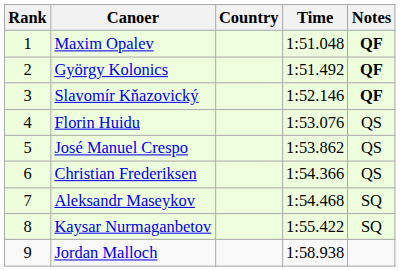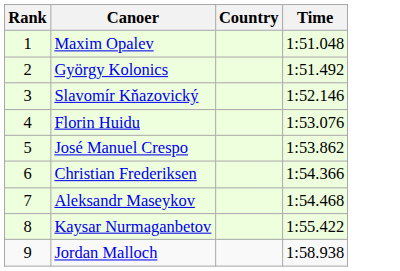 <table class="wikitable sortable">
 <tr>
 <th rowspan=1>Rank</th>
 <th rowspan=1>Canoer</th>
 <th rowspan=1>Country</th>
 <th rowspan=1>Time</th>
-<th rowspan=1>Notes</th>
 </tr>
 <tr bgcolor = "eeffdd">
 <td align="center">1</td>
 <td align="left"><a href='#'>Maxim Opalev</a></td>
 <td align="left"></td>
 <td align="center">1:51.048</td>
-<td align="center"><strong>QF</strong></td>
 </tr>
 <tr bgcolor = "eeffdd">
 <td align="center">2</td>
 <td align="left"><a href='#'>György Kolonics</a></td>
 <td align="left"></td>
 <td align="center">1:51.492</td>
-<td align="center"><strong>QF</strong></td>
 </tr>
 <tr bgcolor = "eeffdd">
 <td align="center">3</td>
 <td align="left"><a href='#'>Slavomír Kňazovický</a></td>
 <td align="left"></td>
 <td align="center">1:52.146</td>
-<td align="center"><strong>QF</strong></td>
 </tr>
 <tr bgcolor = "eeffdd">
 <td align="center">4</td>
 <td align="left"><a href='#'>Florin Huidu</a></td>
 <td align="left"></td>
 <td align="center">1:53.076</td>
-<td align="center">QS</td>
 </tr>
 <tr bgcolor = "eeffdd">
 <td align="center">5</td>
 <td align="left"><a href='#'>José Manuel Crespo</a></td>
 <td align="left"></td>
 <td align="center">1:53.862</td>
-<td align="center">QS</td>
 </tr>
 <tr bgcolor = "eeffdd">
 <td align="center">6</td>
 <td align="left"><a href='#'>Christian Frederiksen</a></td>
 <td align="left"></td>
 <td align="center">1:54.366</td>
-<td align="center">QS</td>
 </tr>
 <tr bgcolor = "eeffdd">
 <td align="center">7</td>
 <td align="left"><a href='#'>Aleksandr Maseykov</a></td>
 <td align="left"></td>
 <td align="center">1:54.468</td>
-<td align="center">SQ</td>
 </tr>
 <tr bgcolor = "eeffdd">
 <td align="center">8</td>
 <td align="left"><a href='#'>Kaysar Nurmaganbetov</a></td>
 <td align="left"></td>
 <td align="center">1:55.422</td>
-<td align="center">SQ</td>
 </tr>
 <tr>
 <td align="center">9</td>
 <td align="left"><a href='#'>Jordan Malloch</a></td>
 <td align="left"></td>
 <td align="center">1:58.938</td>
-<td align="center"></td>
 </tr>
 </table>
